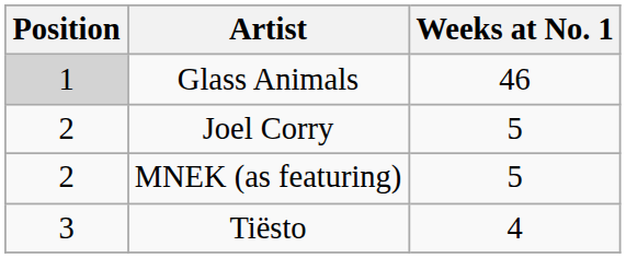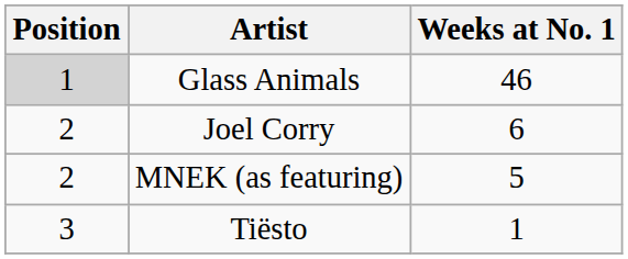 <table class="wikitable">
 <tr>
 <th style="text-align: center;">Position</th>
 <th style="text-align: center;">Artist</th>
 <th style="text-align: center;">Weeks at No. 1</th>
 </tr>
 <tr>
 <td style="background: lightgrey; text-align: center;">1</td>
 <td style="text-align: center;">Glass Animals</td>
 <td style="text-align: center;">46</td>
 </tr>
 <tr>
 <td style="text-align: center;">2</td>
 <td style="text-align: center;">Joel Corry</td>
-<td style="text-align: center;">5</td>
+<td style="text-align: center;">6</td>
 </tr>
 <tr>
 <td style="text-align: center;">2</td>
 <td style="text-align: center;">MNEK (as featuring)</td>
 <td style="text-align: center;">5</td>
 </tr>
 <tr>
 <td style="text-align: center;">3</td>
 <td style="text-align: center;">Tiësto</td>
-<td style="text-align: center;">4</td>
+<td style="text-align: center;">1</td>
 </tr>
 </table>
